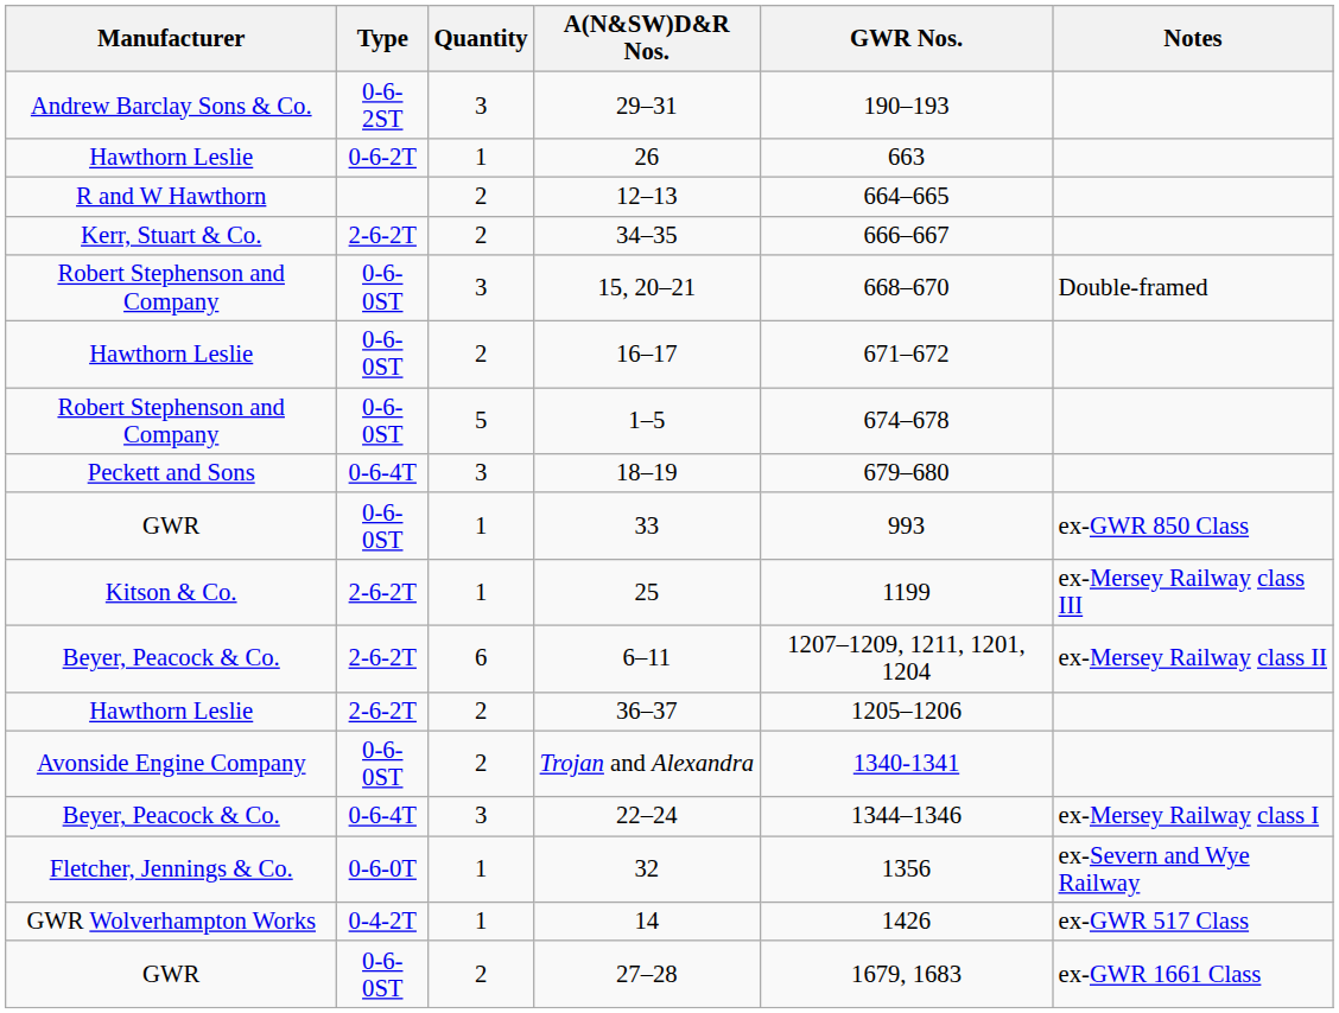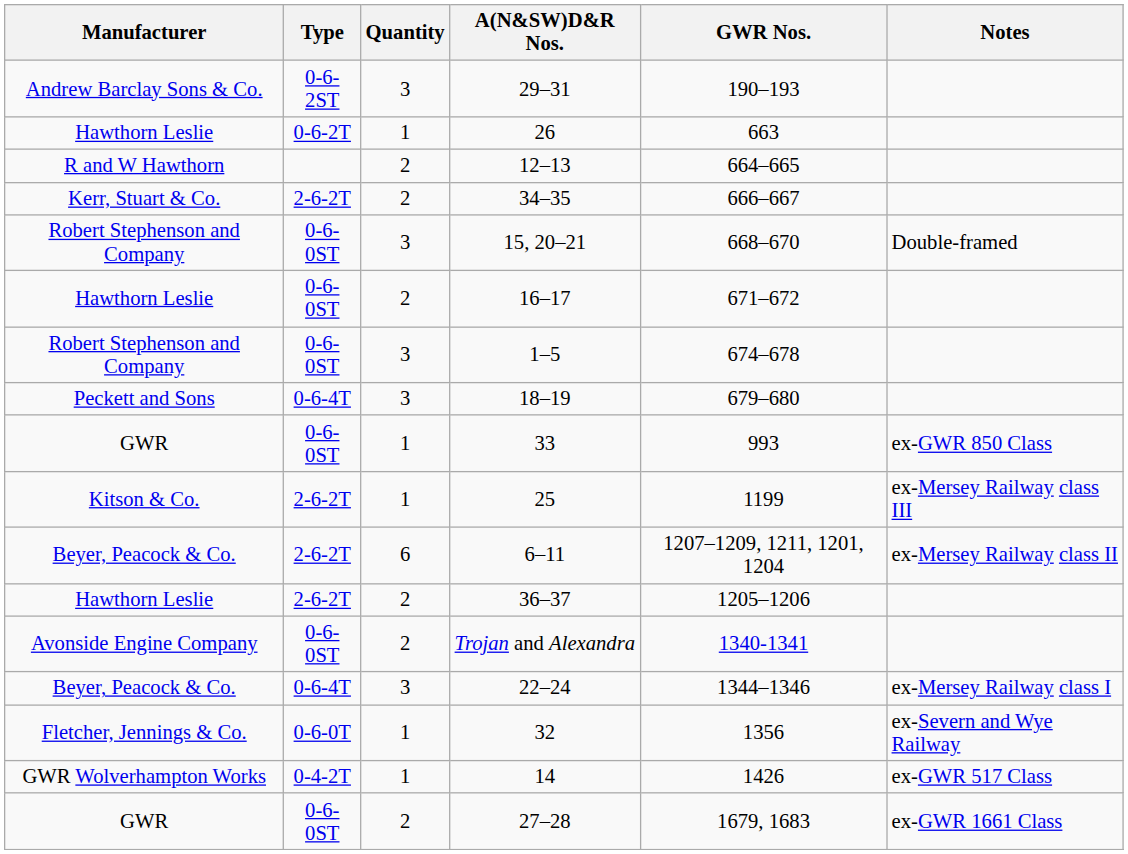 <table class=wikitable style=text-align:center>
 <tr>
 <th>Manufacturer</th>
 <th>Type</th>
 <th>Quantity</th>
 <th>A(N&SW)D&R Nos.</th>
 <th>GWR Nos.</th>
 <th>Notes</th>
 </tr>
 <tr>
 <td><a href='#'>Andrew Barclay Sons & Co.</a></td>
 <td><a href='#'>0-6-2ST</a></td>
 <td>3</td>
 <td>29–31</td>
 <td>190–193</td>
 <td align=left></td>
 </tr>
 <tr>
 <td><a href='#'>Hawthorn Leslie</a></td>
 <td><a href='#'>0-6-2T</a></td>
 <td>1</td>
 <td>26</td>
 <td>663</td>
 <td align=left></td>
 </tr>
 <tr>
 <td><a href='#'>R and W Hawthorn</a></td>
 <td></td>
 <td>2</td>
 <td>12–13</td>
 <td>664–665</td>
 <td align=left></td>
 </tr>
 <tr>
 <td><a href='#'>Kerr, Stuart & Co.</a></td>
 <td><a href='#'>2-6-2T</a></td>
 <td>2</td>
 <td>34–35</td>
 <td>666–667</td>
 <td align=left></td>
 </tr>
 <tr>
 <td><a href='#'>Robert Stephenson and Company</a></td>
 <td><a href='#'>0-6-0ST</a></td>
 <td>3</td>
 <td>15, 20–21</td>
 <td>668–670</td>
 <td align=left>Double-framed</td>
 </tr>
 <tr>
 <td><a href='#'>Hawthorn Leslie</a></td>
 <td><a href='#'>0-6-0ST</a></td>
 <td>2</td>
 <td>16–17</td>
 <td>671–672</td>
 <td align=left></td>
 </tr>
 <tr>
 <td><a href='#'>Robert Stephenson and Company</a></td>
 <td><a href='#'>0-6-0ST</a></td>
-<td>5</td>
+<td>3</td>
 <td>1–5</td>
 <td>674–678</td>
 <td align=left></td>
 </tr>
 <tr>
 <td><a href='#'>Peckett and Sons</a></td>
 <td><a href='#'>0-6-4T</a></td>
 <td>3</td>
 <td>18–19</td>
 <td>679–680</td>
 <td align=left></td>
 </tr>
 <tr>
 <td>GWR</td>
 <td><a href='#'>0-6-0ST</a></td>
 <td>1</td>
 <td>33</td>
 <td>993</td>
 <td align=left>ex-<a href='#'>GWR 850 Class</a></td>
 </tr>
 <tr>
 <td><a href='#'>Kitson & Co.</a></td>
 <td><a href='#'>2-6-2T</a></td>
 <td>1</td>
 <td>25</td>
 <td>1199</td>
 <td align=left>ex-<a href='#'>Mersey Railway</a> <a href='#'>class III</a></td>
 </tr>
 <tr>
 <td><a href='#'>Beyer, Peacock & Co.</a></td>
 <td><a href='#'>2-6-2T</a></td>
 <td>6</td>
 <td>6–11</td>
 <td>1207–1209, 1211, 1201, 1204</td>
 <td align=left>ex-<a href='#'>Mersey Railway</a> <a href='#'>class II</a></td>
 </tr>
 <tr>
 <td><a href='#'>Hawthorn Leslie</a></td>
 <td><a href='#'>2-6-2T</a></td>
 <td>2</td>
 <td>36–37</td>
 <td>1205–1206</td>
 <td align=left></td>
 </tr>
 <tr>
 <td><a href='#'>Avonside Engine Company</a></td>
 <td><a href='#'>0-6-0ST</a></td>
 <td>2</td>
 <td><em><a href='#'>Trojan</a></em> and <em>Alexandra</em></td>
 <td><a href='#'>1340-1341</a></td>
 <td align=left></td>
 </tr>
 <tr>
 <td><a href='#'>Beyer, Peacock & Co.</a></td>
 <td><a href='#'>0-6-4T</a></td>
 <td>3</td>
 <td>22–24</td>
 <td>1344–1346</td>
 <td align=left>ex-<a href='#'>Mersey Railway</a> <a href='#'>class I</a></td>
 </tr>
 <tr>
 <td><a href='#'>Fletcher, Jennings & Co.</a></td>
 <td><a href='#'>0-6-0T</a></td>
 <td>1</td>
 <td>32</td>
 <td>1356</td>
 <td align=left>ex-<a href='#'>Severn and Wye Railway</a></td>
 </tr>
 <tr>
 <td>GWR <a href='#'>Wolverhampton Works</a></td>
 <td><a href='#'>0-4-2T</a></td>
 <td>1</td>
 <td>14</td>
 <td>1426</td>
 <td align=left>ex-<a href='#'>GWR 517 Class</a></td>
 </tr>
 <tr>
 <td>GWR</td>
 <td><a href='#'>0-6-0ST</a></td>
 <td>2</td>
 <td>27–28</td>
 <td>1679, 1683</td>
 <td align=left>ex-<a href='#'>GWR 1661 Class</a></td>
 </tr>
 <tr>
 </tr>
 </table>
